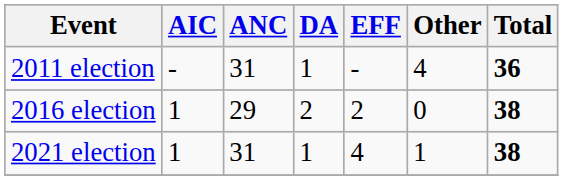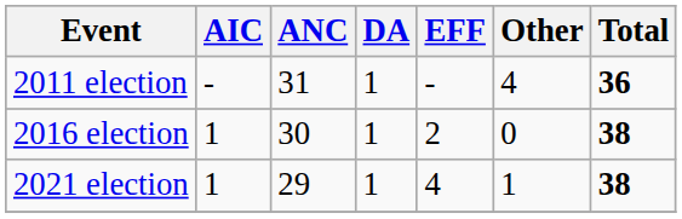 <table class="wikitable">
 <tr>
 <th>Event</th>
 <th><a href='#'>AIC</a></th>
 <th><a href='#'>ANC</a></th>
 <th><a href='#'>DA</a></th>
 <th><a href='#'>EFF</a></th>
 <th>Other</th>
 <th>Total</th>
 </tr>
 <tr>
 <td><a href='#'>2011 election</a></td>
 <td>-</td>
 <td>31</td>
 <td>1</td>
 <td>-</td>
 <td>4</td>
 <td><strong>36</strong></td>
 </tr>
 <tr>
 <td><a href='#'>2016 election</a></td>
 <td>1</td>
-<td>29</td>
-<td>2</td>
+<td>30</td>
+<td>1</td>
 <td>2</td>
 <td>0</td>
 <td><strong>38</strong></td>
 </tr>
 <tr>
 <td><a href='#'>2021 election</a></td>
 <td>1</td>
-<td>31</td>
+<td>29</td>
 <td>1</td>
 <td>4</td>
 <td>1</td>
 <td><strong>38</strong></td>
 </tr>
 <tr>
 </tr>
 </table>
